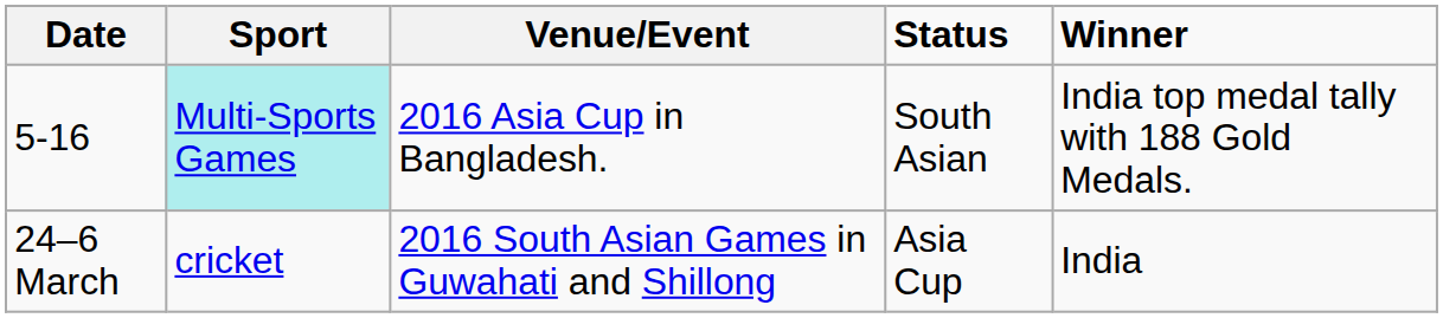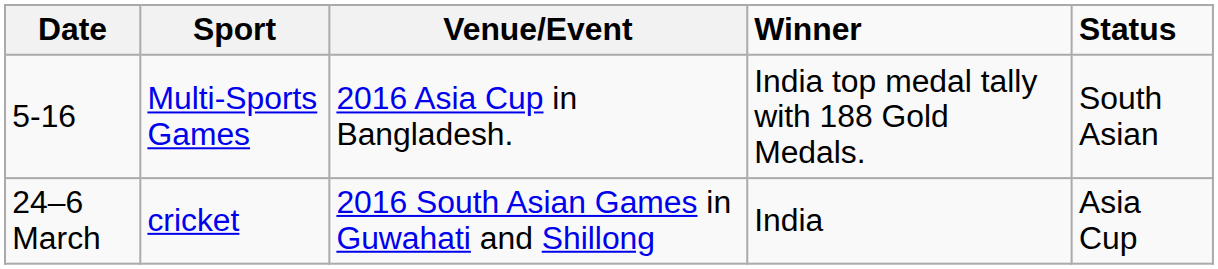 <table class="wikitable sortable">
 <tr>
 <th>Date</th>
 <th>Sport</th>
 <th>Venue/Event</th>
+<td><strong>Winner</strong></td>
 <td><strong>Status</strong></td>
-<td><strong>Winner</strong></td>
 </tr>
 <tr>
 <td>5-16</td>
-<td style="background: paleturquoise;"><a href='#'>Multi-Sports Games</a></td>
+<td><a href='#'>Multi-Sports Games</a></td>
 <td><a href='#'>2016 Asia Cup</a> in Bangladesh.</td>
+<td>India top medal tally with 188 Gold Medals.</td>
 <td>South Asian</td>
-<td>India top medal tally with 188 Gold Medals.</td>
 </tr>
 <tr>
 <td>24–6 March</td>
 <td><a href='#'>cricket</a></td>
 <td><a href='#'>2016 South Asian Games</a> in  <a href='#'>Guwahati</a> and <a href='#'>Shillong</a></td>
+<td>India</td>
 <td>Asia Cup</td>
-<td>India</td>
 </tr>
 </table>
